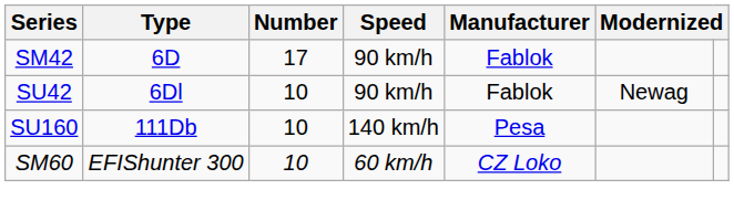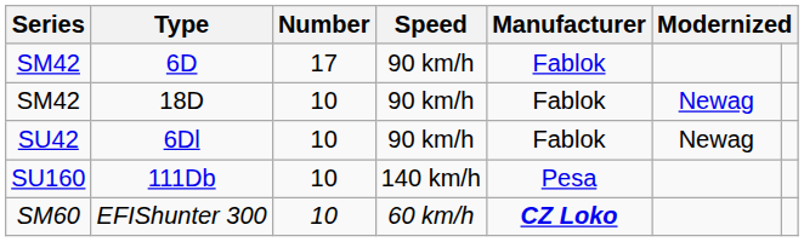 <table class="wikitable sortable" style= "text-align:center">
 <tr>
 <th>Series</th>
 <th>Type</th>
 <th>Number</th>
 <th>Speed</th>
 <th>Manufacturer</th>
 <th colspan="2">Modernized</th>
 </tr>
 <tr>
 <td><a href='#'>SM42</a></td>
 <td><a href='#'>6D</a></td>
 <td>17</td>
 <td>90 km/h</td>
 <td><a href='#'>Fablok</a></td>
 <td></td>
+<td></td>
+</tr>
+<tr>
+<td>SM42</td>
+<td>18D</td>
+<td>10</td>
+<td>90 km/h</td>
+<td>Fablok</td>
+<td><a href='#'>Newag</a></td>
 <td></td>
 </tr>
 <tr>
 <td><a href='#'>SU42</a></td>
 <td><a href='#'>6Dl</a></td>
 <td>10</td>
 <td>90 km/h</td>
 <td>Fablok</td>
 <td>Newag</td>
 <td></td>
 </tr>
 <tr>
 <td><a href='#'>SU160</a></td>
 <td><a href='#'>111Db</a></td>
 <td>10</td>
 <td>140 km/h</td>
 <td><a href='#'>Pesa</a></td>
 <td></td>
 <td></td>
 </tr>
 <tr style="font-style:italic">
 <td>SM60</td>
 <td>EFIShunter 300</td>
 <td>10</td>
 <td>60 km/h</td>
-<td><a href='#'>CZ Loko</a></td>
+<td><strong><a href='#'>CZ Loko</a></strong></td>
 <td></td>
 <td></td>
 </tr>
 </table>
